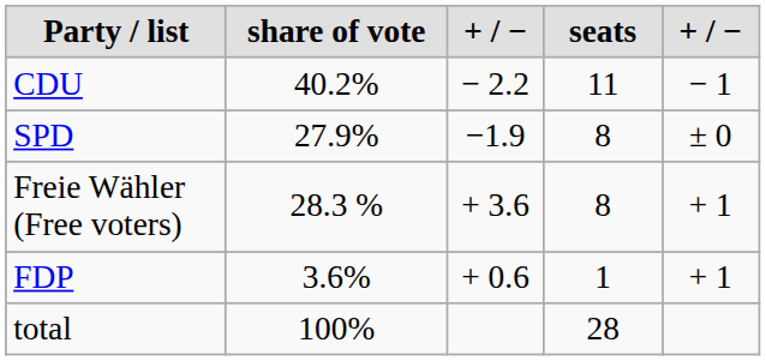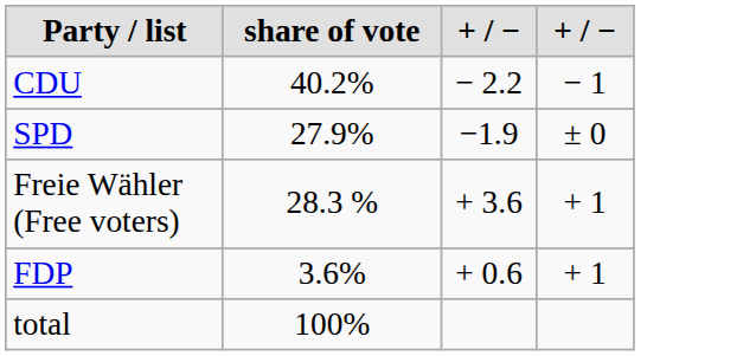 <table class="wikitable">
 <tr>
 <th style="background:#e0e0e0;" width="100">Party / list</th>
 <th style="background:#e0e0e0;" width="100">share of vote</th>
 <th style="background:#e0e0e0;" width="40">+ / −</th>
-<th style="background:#e0e0e0;" width="50">seats</th>
 <th style="background:#e0e0e0;" width="40">+ / −</th>
 </tr>
 <tr align=center>
 <td align=left><a href='#'>CDU</a></td>
 <td>40.2%</td>
 <td>− 2.2</td>
-<td>11</td>
 <td>− 1</td>
 </tr>
 <tr align=center>
 <td align=left><a href='#'>SPD</a></td>
 <td>27.9%</td>
 <td>−1.9</td>
-<td>8</td>
 <td>± 0</td>
 </tr>
 <tr align=center>
 <td align=left>Freie Wähler (Free voters)</td>
 <td>28.3  %</td>
 <td>+ 3.6</td>
-<td>8</td>
 <td>+ 1</td>
 </tr>
 <tr align=center>
 <td align=left><a href='#'>FDP</a></td>
 <td>3.6%</td>
 <td>+ 0.6</td>
-<td>1</td>
 <td>+ 1</td>
 </tr>
 <tr align=center>
 <td align=left>total</td>
 <td>100%</td>
 <td></td>
-<td>28</td>
 <td></td>
 </tr>
 </table>
